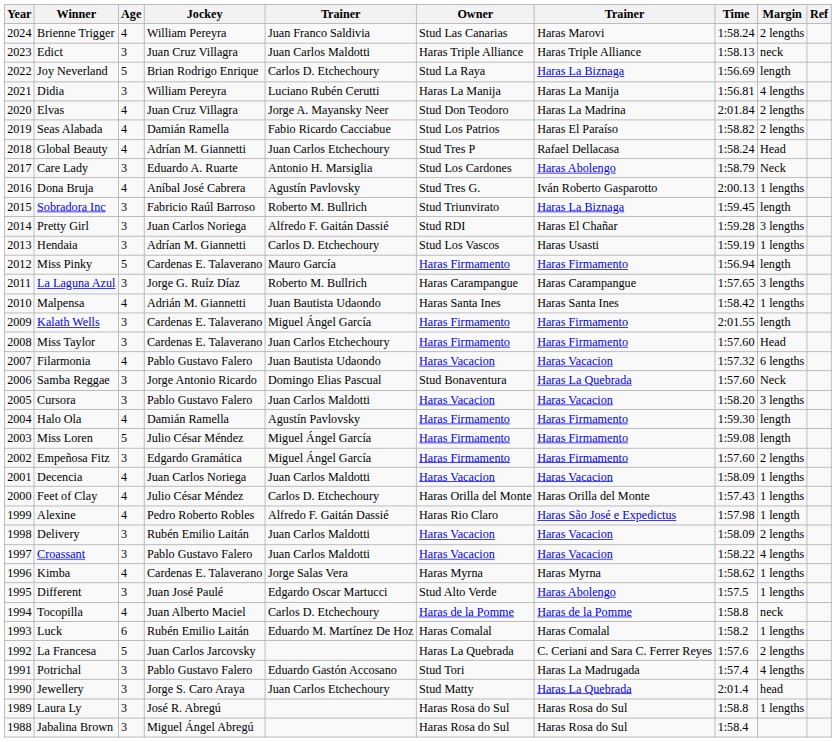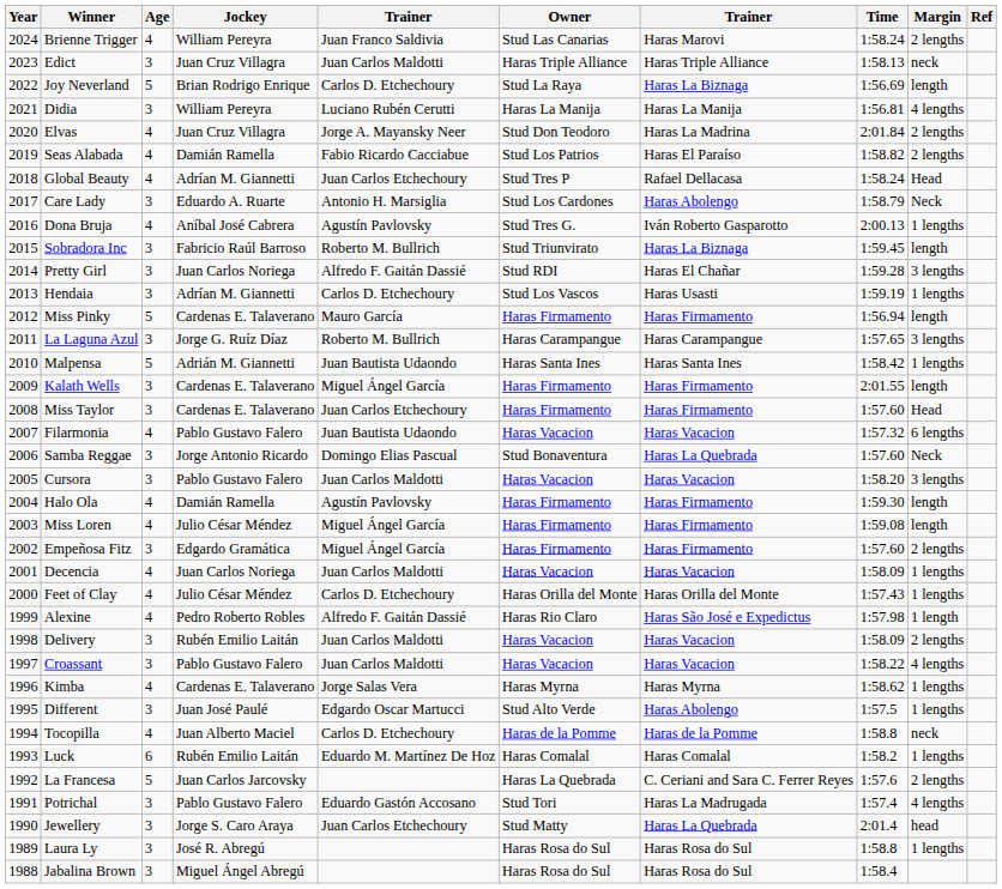 <table class="wikitable">
 <tr>
 <th>Year</th>
 <th>Winner</th>
 <th>Age</th>
 <th>Jockey</th>
 <th>Trainer</th>
 <th>Owner</th>
 <th>Trainer</th>
 <th>Time</th>
 <th>Margin</th>
 <th>Ref</th>
 </tr>
 <tr>
 <td>2024</td>
 <td>Brienne Trigger</td>
 <td>4</td>
 <td>William Pereyra</td>
 <td>Juan Franco Saldivia</td>
 <td>Stud Las Canarias</td>
 <td>Haras Marovi</td>
 <td>1:58.24</td>
 <td>2 lengths</td>
 <td></td>
 </tr>
 <tr>
 <td>2023</td>
 <td>Edict</td>
 <td>3</td>
 <td>Juan Cruz Villagra</td>
 <td>Juan Carlos Maldotti</td>
 <td>Haras Triple Alliance</td>
 <td>Haras Triple Alliance</td>
 <td>1:58.13</td>
 <td> neck</td>
 <td></td>
 </tr>
 <tr>
 <td>2022</td>
 <td>Joy Neverland</td>
 <td>5</td>
 <td>Brian Rodrigo Enrique</td>
 <td>Carlos D. Etchechoury</td>
 <td>Stud La Raya</td>
 <td><a href='#'>Haras La Biznaga</a></td>
 <td>1:56.69</td>
 <td> length</td>
 <td></td>
 </tr>
 <tr>
 <td>2021</td>
 <td>Didia</td>
 <td>3</td>
 <td>William Pereyra</td>
 <td>Luciano Rubén Cerutti</td>
 <td>Haras La Manija</td>
 <td>Haras La Manija</td>
 <td>1:56.81</td>
 <td>4 lengths</td>
 <td></td>
 </tr>
 <tr>
 <td>2020</td>
 <td>Elvas</td>
 <td>4</td>
 <td>Juan Cruz Villagra</td>
 <td>Jorge A. Mayansky Neer</td>
 <td>Stud Don Teodoro</td>
 <td>Haras La Madrina</td>
 <td>2:01.84</td>
 <td>2 lengths</td>
 <td></td>
 </tr>
 <tr>
 <td>2019</td>
 <td>Seas Alabada</td>
 <td>4</td>
 <td>Damián Ramella</td>
 <td>Fabio Ricardo Cacciabue</td>
 <td>Stud Los Patrios</td>
 <td>Haras El Paraíso</td>
 <td>1:58.82</td>
 <td>2 lengths</td>
 <td></td>
 </tr>
 <tr>
 <td>2018</td>
 <td>Global Beauty</td>
 <td>4</td>
 <td>Adrían M. Giannetti</td>
 <td>Juan Carlos Etchechoury</td>
 <td>Stud Tres P</td>
 <td>Rafael Dellacasa</td>
 <td>1:58.24</td>
 <td>Head</td>
 <td></td>
 </tr>
 <tr>
 <td>2017</td>
 <td>Care Lady</td>
 <td>3</td>
 <td>Eduardo A. Ruarte</td>
 <td>Antonio H. Marsiglia</td>
 <td>Stud Los Cardones</td>
 <td><a href='#'>Haras Abolengo</a></td>
 <td>1:58.79</td>
 <td>Neck</td>
 <td></td>
 </tr>
 <tr>
 <td>2016</td>
 <td>Dona Bruja</td>
 <td>4</td>
 <td>Aníbal José Cabrera</td>
 <td>Agustín Pavlovsky</td>
 <td>Stud Tres G.</td>
 <td>Iván Roberto Gasparotto</td>
 <td>2:00.13</td>
 <td>1 lengths</td>
 <td></td>
 </tr>
 <tr>
 <td>2015</td>
 <td><a href='#'>Sobradora Inc</a></td>
 <td>3</td>
 <td>Fabricio Raúl Barroso</td>
 <td>Roberto M. Bullrich</td>
 <td>Stud Triunvirato</td>
 <td><a href='#'>Haras La Biznaga</a></td>
 <td>1:59.45</td>
 <td> length</td>
 <td></td>
 </tr>
 <tr>
 <td>2014</td>
 <td>Pretty Girl</td>
 <td>3</td>
 <td>Juan Carlos Noriega</td>
 <td>Alfredo F. Gaitán Dassié</td>
 <td>Stud RDI</td>
 <td>Haras El Chañar</td>
 <td>1:59.28</td>
 <td>3 lengths</td>
 <td></td>
 </tr>
 <tr>
 <td>2013</td>
 <td>Hendaia</td>
 <td>3</td>
 <td>Adrían M. Giannetti</td>
 <td>Carlos D. Etchechoury</td>
 <td>Stud Los Vascos</td>
 <td>Haras Usasti</td>
 <td>1:59.19</td>
 <td>1 lengths</td>
 <td></td>
 </tr>
 <tr>
 <td>2012</td>
 <td>Miss Pinky</td>
 <td>5</td>
 <td>Cardenas E. Talaverano</td>
 <td>Mauro García</td>
 <td><a href='#'>Haras Firmamento</a></td>
 <td><a href='#'>Haras Firmamento</a></td>
 <td>1:56.94</td>
 <td> length</td>
 <td></td>
 </tr>
 <tr>
 <td>2011</td>
 <td><a href='#'>La Laguna Azul</a></td>
 <td>3</td>
 <td>Jorge G. Ruíz Díaz</td>
 <td>Roberto M. Bullrich</td>
 <td>Haras Carampangue</td>
 <td>Haras Carampangue</td>
 <td>1:57.65</td>
 <td>3 lengths</td>
 <td></td>
 </tr>
 <tr>
 <td>2010</td>
 <td>Malpensa</td>
-<td>4</td>
+<td>5</td>
 <td>Adrián M. Giannetti</td>
 <td>Juan Bautista Udaondo</td>
 <td>Haras Santa Ines</td>
 <td>Haras Santa Ines</td>
 <td>1:58.42</td>
 <td>1 lengths</td>
 <td></td>
 </tr>
 <tr>
 <td>2009</td>
 <td><a href='#'>Kalath Wells</a></td>
 <td>3</td>
 <td>Cardenas E. Talaverano</td>
 <td>Miguel Ángel García</td>
 <td><a href='#'>Haras Firmamento</a></td>
 <td><a href='#'>Haras Firmamento</a></td>
 <td>2:01.55</td>
 <td> length</td>
 <td></td>
 </tr>
 <tr>
 <td>2008</td>
 <td>Miss Taylor</td>
 <td>3</td>
 <td>Cardenas E. Talaverano</td>
 <td>Juan Carlos Etchechoury</td>
 <td><a href='#'>Haras Firmamento</a></td>
 <td><a href='#'>Haras Firmamento</a></td>
 <td>1:57.60</td>
 <td>Head</td>
 <td></td>
 </tr>
 <tr>
 <td>2007</td>
 <td>Filarmonia</td>
 <td>4</td>
 <td>Pablo Gustavo Falero</td>
 <td>Juan Bautista Udaondo</td>
 <td><a href='#'>Haras Vacacion</a></td>
 <td><a href='#'>Haras Vacacion</a></td>
 <td>1:57.32</td>
 <td>6 lengths</td>
 <td></td>
 </tr>
 <tr>
 <td>2006</td>
 <td>Samba Reggae</td>
 <td>3</td>
 <td>Jorge Antonio Ricardo</td>
 <td>Domingo Elias Pascual</td>
 <td>Stud Bonaventura</td>
 <td><a href='#'>Haras La Quebrada</a></td>
 <td>1:57.60</td>
 <td>Neck</td>
 <td></td>
 </tr>
 <tr>
 <td>2005</td>
 <td>Cursora</td>
 <td>3</td>
 <td>Pablo Gustavo Falero</td>
 <td>Juan Carlos Maldotti</td>
 <td><a href='#'>Haras Vacacion</a></td>
 <td><a href='#'>Haras Vacacion</a></td>
 <td>1:58.20</td>
 <td>3 lengths</td>
 <td></td>
 </tr>
 <tr>
 <td>2004</td>
 <td>Halo Ola</td>
 <td>4</td>
 <td>Damián Ramella</td>
 <td>Agustín Pavlovsky</td>
 <td><a href='#'>Haras Firmamento</a></td>
 <td><a href='#'>Haras Firmamento</a></td>
 <td>1:59.30</td>
 <td> length</td>
 <td></td>
 </tr>
 <tr>
 <td>2003</td>
 <td>Miss Loren</td>
-<td>5</td>
+<td>4</td>
 <td>Julio César Méndez</td>
 <td>Miguel Ángel García</td>
 <td><a href='#'>Haras Firmamento</a></td>
 <td><a href='#'>Haras Firmamento</a></td>
 <td>1:59.08</td>
 <td> length</td>
 <td></td>
 </tr>
 <tr>
 <td>2002</td>
 <td>Empeñosa Fitz</td>
 <td>3</td>
 <td>Edgardo Gramática</td>
 <td>Miguel Ángel García</td>
 <td><a href='#'>Haras Firmamento</a></td>
 <td><a href='#'>Haras Firmamento</a></td>
 <td>1:57.60</td>
 <td>2 lengths</td>
 <td></td>
 </tr>
 <tr>
 <td>2001</td>
 <td>Decencia</td>
 <td>4</td>
 <td>Juan Carlos Noriega</td>
 <td>Juan Carlos Maldotti</td>
 <td><a href='#'>Haras Vacacion</a></td>
 <td><a href='#'>Haras Vacacion</a></td>
 <td>1:58.09</td>
 <td>1 lengths</td>
 <td></td>
 </tr>
 <tr>
 <td>2000</td>
 <td>Feet of Clay</td>
 <td>4</td>
 <td>Julio César Méndez</td>
 <td>Carlos D. Etchechoury</td>
 <td>Haras Orilla del Monte</td>
 <td>Haras Orilla del Monte</td>
 <td>1:57.43</td>
 <td>1 lengths</td>
 <td></td>
 </tr>
 <tr>
 <td>1999</td>
 <td>Alexine</td>
 <td>4</td>
 <td>Pedro Roberto Robles</td>
 <td>Alfredo F. Gaitán Dassié</td>
 <td>Haras Rio Claro</td>
 <td><a href='#'>Haras São José e Expedictus</a></td>
 <td>1:57.98</td>
 <td>1 length</td>
 <td></td>
 </tr>
 <tr>
 <td>1998</td>
 <td>Delivery</td>
 <td>3</td>
 <td>Rubén Emilio Laitán</td>
 <td>Juan Carlos Maldotti</td>
 <td><a href='#'>Haras Vacacion</a></td>
 <td><a href='#'>Haras Vacacion</a></td>
 <td>1:58.09</td>
 <td>2 lengths</td>
 <td></td>
 </tr>
 <tr>
 <td>1997</td>
 <td><a href='#'>Croassant</a></td>
 <td>3</td>
 <td>Pablo Gustavo Falero</td>
 <td>Juan Carlos Maldotti</td>
 <td><a href='#'>Haras Vacacion</a></td>
 <td><a href='#'>Haras Vacacion</a></td>
 <td>1:58.22</td>
 <td>4 lengths</td>
 <td></td>
 </tr>
 <tr>
 <td>1996</td>
 <td>Kimba</td>
 <td>4</td>
 <td>Cardenas E. Talaverano</td>
 <td>Jorge Salas Vera</td>
 <td>Haras Myrna</td>
 <td>Haras Myrna</td>
 <td>1:58.62</td>
 <td>1 lengths</td>
 <td></td>
 </tr>
 <tr>
 <td>1995</td>
 <td>Different</td>
 <td>3</td>
 <td>Juan José Paulé</td>
 <td>Edgardo Oscar Martucci</td>
 <td>Stud Alto Verde</td>
 <td><a href='#'>Haras Abolengo</a></td>
 <td>1:57.5</td>
 <td>1 lengths</td>
 <td></td>
 </tr>
 <tr>
 <td>1994</td>
 <td>Tocopilla</td>
 <td>4</td>
 <td>Juan Alberto Maciel</td>
 <td>Carlos D. Etchechoury</td>
 <td><a href='#'>Haras de la Pomme</a></td>
 <td><a href='#'>Haras de la Pomme</a></td>
 <td>1:58.8</td>
 <td> neck</td>
 <td></td>
 </tr>
 <tr>
 <td>1993</td>
 <td>Luck</td>
 <td>6</td>
 <td>Rubén Emilio Laitán</td>
 <td>Eduardo M. Martínez De Hoz</td>
 <td>Haras Comalal</td>
 <td>Haras Comalal</td>
 <td>1:58.2</td>
 <td>1 lengths</td>
 <td></td>
 </tr>
 <tr>
 <td>1992</td>
 <td>La Francesa</td>
 <td>5</td>
 <td>Juan Carlos Jarcovsky</td>
 <td></td>
 <td>Haras La Quebrada</td>
 <td>C. Ceriani and Sara C. Ferrer Reyes</td>
 <td>1:57.6</td>
 <td>2 lengths</td>
 <td></td>
 </tr>
 <tr>
 <td>1991</td>
 <td>Potrichal</td>
 <td>3</td>
 <td>Pablo Gustavo Falero</td>
 <td>Eduardo Gastón Accosano</td>
 <td>Stud Tori</td>
 <td>Haras La Madrugada</td>
 <td>1:57.4</td>
 <td>4 lengths</td>
 <td></td>
 </tr>
 <tr>
 <td>1990</td>
 <td>Jewellery</td>
 <td>3</td>
 <td>Jorge S. Caro Araya</td>
 <td>Juan Carlos Etchechoury</td>
 <td>Stud Matty</td>
 <td><a href='#'>Haras La Quebrada</a></td>
 <td>2:01.4</td>
 <td> head</td>
 <td></td>
 </tr>
 <tr>
 <td>1989</td>
 <td>Laura Ly</td>
 <td>3</td>
 <td>José R. Abregú</td>
 <td></td>
 <td>Haras Rosa do Sul</td>
 <td>Haras Rosa do Sul</td>
 <td>1:58.8</td>
 <td>1 lengths</td>
 <td></td>
 </tr>
 <tr>
 <td>1988</td>
 <td>Jabalina Brown</td>
 <td>3</td>
 <td>Miguel Ángel Abregú</td>
 <td></td>
 <td>Haras Rosa do Sul</td>
 <td>Haras Rosa do Sul</td>
 <td>1:58.4</td>
 <td></td>
 <td></td>
 </tr>
 </table>
